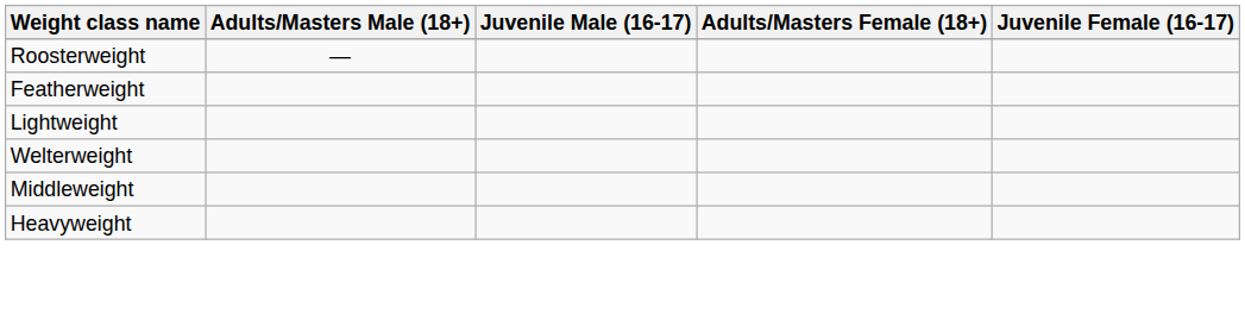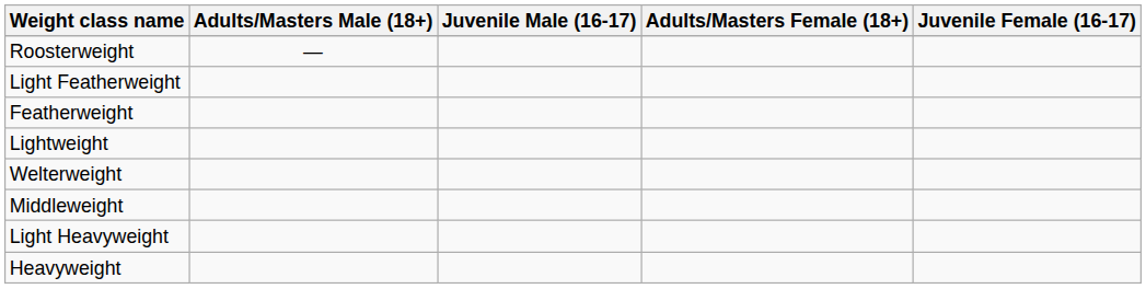 <table class="wikitable" style="font-size:95%;">
 <tr>
 <th>Weight class name</th>
 <th>Adults/Masters Male (18+)</th>
 <th>Juvenile Male (16-17)</th>
 <th>Adults/Masters Female (18+)</th>
 <th>Juvenile Female (16-17)</th>
 </tr>
 <tr>
 </tr>
 <tr align="center">
 <td align="left">Roosterweight</td>
 <td>—</td>
+<td></td>
+<td></td>
+<td></td>
+</tr>
+<tr align="center">
+<td align="left">Light Featherweight</td>
+<td></td>
 <td></td>
 <td></td>
 <td></td>
 </tr>
 <tr align="center">
 <td align="left">Featherweight</td>
 <td></td>
 <td></td>
 <td></td>
 <td></td>
 </tr>
 <tr align="center">
 <td align="left">Lightweight</td>
 <td></td>
 <td></td>
 <td></td>
 <td></td>
 </tr>
 <tr align="center">
 <td align="left">Welterweight</td>
 <td></td>
 <td></td>
 <td></td>
 <td></td>
 </tr>
 <tr align="center">
 <td align="left">Middleweight</td>
 <td></td>
 <td></td>
 <td></td>
 <td></td>
 </tr>
 <tr align="center">
+<td align="left">Light Heavyweight</td>
+<td></td>
+<td></td>
+<td></td>
+<td></td>
+</tr>
+<tr align="center">
 <td align="left">Heavyweight</td>
 <td></td>
 <td></td>
 <td></td>
 <td></td>
 </tr>
 </table>
